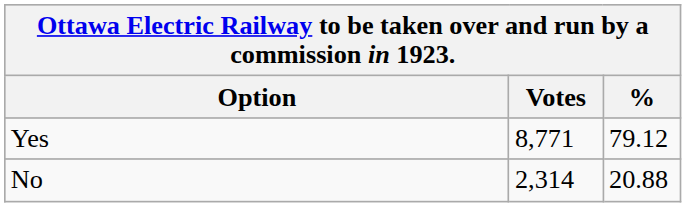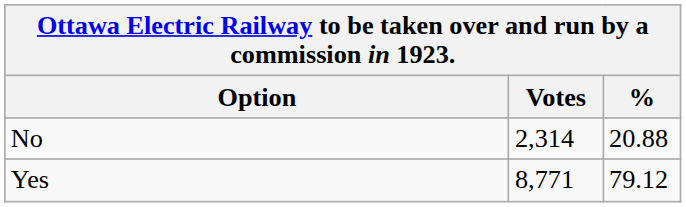 <table class="wikitable">
 <tr>
 <th colspan="3"><a href='#'>Ottawa Electric Railway</a> to be taken over and run by a commission <em>in</em> 1923.</th>
 </tr>
 <tr>
 <th style="width: 300px">Option</th>
 <th style="width: 50px">Votes</th>
 <th style="width: 40px">%</th>
 </tr>
 <tr>
+<td>No</td>
+<td>2,314</td>
+<td>20.88</td>
+</tr>
+<tr>
 <td>Yes</td>
 <td>8,771</td>
 <td>79.12</td>
 </tr>
-<tr>
-<td>No</td>
-<td>2,314</td>
-<td>20.88</td>
-</tr>
 </table>
